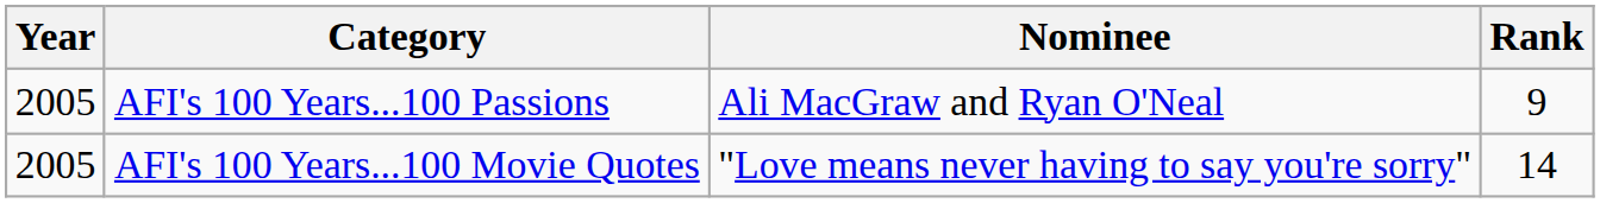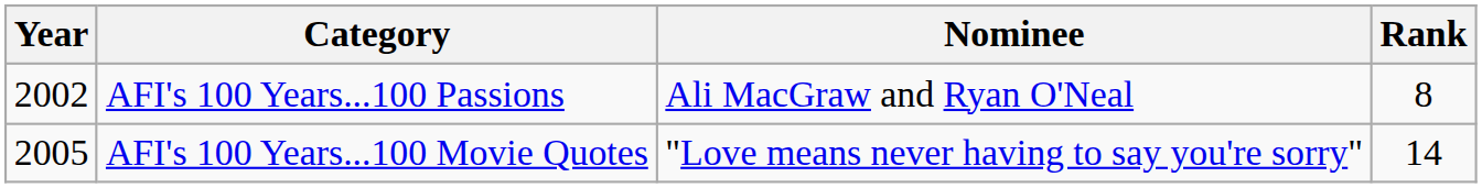 <table class="wikitable">
 <tr>
 <th>Year</th>
 <th>Category</th>
 <th>Nominee</th>
 <th>Rank</th>
 </tr>
 <tr>
-<td>2005</td>
+<td>2002</td>
 <td><a href='#'>AFI's 100 Years...100 Passions</a></td>
 <td><a href='#'>Ali MacGraw</a> and <a href='#'>Ryan O'Neal</a></td>
-<td style="text-align:center;">9</td>
+<td style="text-align:center;">8</td>
 </tr>
 <tr>
 <td>2005</td>
 <td><a href='#'>AFI's 100 Years...100 Movie Quotes</a></td>
 <td>"<a href='#'>Love means never having to say you're sorry</a>"</td>
 <td style="text-align:center;">14</td>
 </tr>
 </table>
